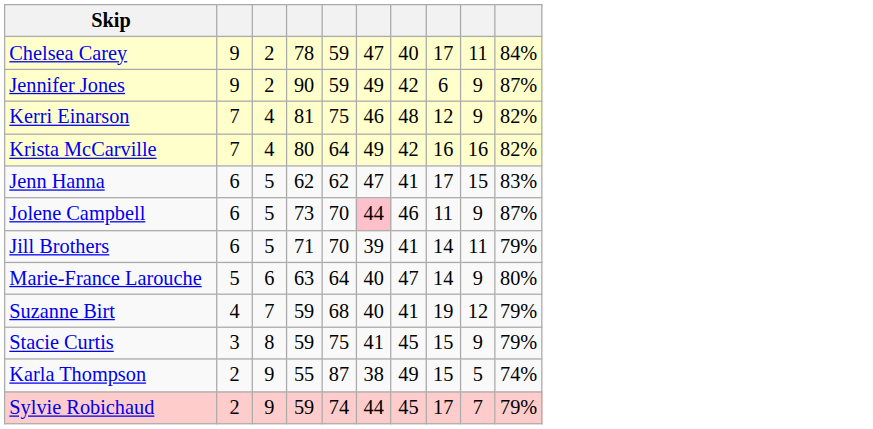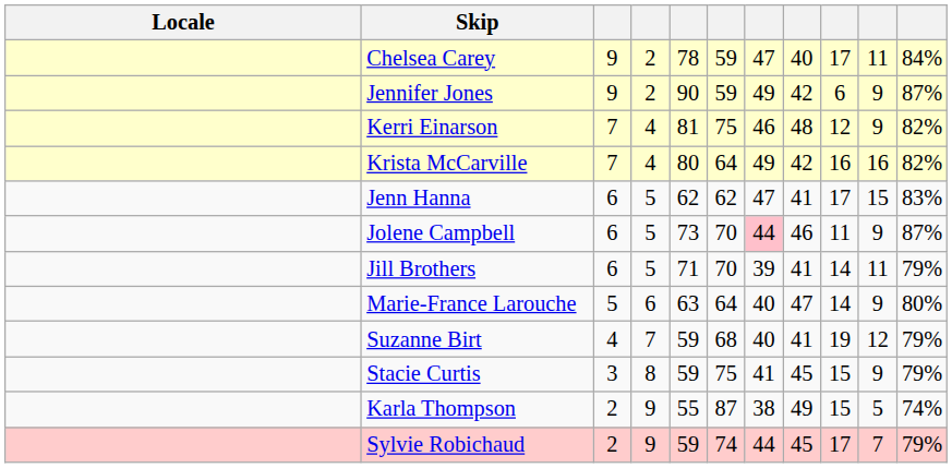 <table class=wikitable style="text-align: center;">
 <tr>
+<th width=250>Locale</th>
 <th width=160>Skip</th>
 <th width=20></th>
 <th width=20></th>
 <th width=20></th>
 <th width=20></th>
 <th width=20></th>
 <th width=20></th>
 <th width=20></th>
 <th width=20></th>
 <th width=20></th>
 </tr>
 <tr style="background:#ffc">
+<td style="text-align: left;"></td>
 <td style="text-align: left;"><a href='#'>Chelsea Carey</a></td>
 <td>9</td>
 <td>2</td>
 <td>78</td>
 <td>59</td>
 <td>47</td>
 <td>40</td>
 <td>17</td>
 <td>11</td>
 <td>84%</td>
 </tr>
 <tr style="background:#ffc">
+<td style="text-align: left;"></td>
 <td style="text-align: left;"><a href='#'>Jennifer Jones</a></td>
 <td>9</td>
 <td>2</td>
 <td>90</td>
 <td>59</td>
 <td>49</td>
 <td>42</td>
 <td>6</td>
 <td>9</td>
 <td>87%</td>
 </tr>
 <tr style="background:#ffc">
+<td style="text-align: left;"></td>
 <td style="text-align: left;"><a href='#'>Kerri Einarson</a></td>
 <td>7</td>
 <td>4</td>
 <td>81</td>
 <td>75</td>
 <td>46</td>
 <td>48</td>
 <td>12</td>
 <td>9</td>
 <td>82%</td>
 </tr>
 <tr style="background:#ffc">
+<td style="text-align: left;"></td>
 <td style="text-align: left;"><a href='#'>Krista McCarville</a></td>
 <td>7</td>
 <td>4</td>
 <td>80</td>
 <td>64</td>
 <td>49</td>
 <td>42</td>
 <td>16</td>
 <td>16</td>
 <td>82%</td>
 </tr>
 <tr>
+<td style="text-align: left;"></td>
 <td style="text-align: left;"><a href='#'>Jenn Hanna</a></td>
 <td>6</td>
 <td>5</td>
 <td>62</td>
 <td>62</td>
 <td>47</td>
 <td>41</td>
 <td>17</td>
 <td>15</td>
 <td>83%</td>
 </tr>
 <tr>
+<td style="text-align: left;"></td>
 <td style="text-align: left;"><a href='#'>Jolene Campbell</a></td>
 <td>6</td>
 <td>5</td>
 <td>73</td>
 <td>70</td>
 <td style="background: pink;">44</td>
 <td>46</td>
 <td>11</td>
 <td>9</td>
 <td>87%</td>
 </tr>
 <tr>
+<td style="text-align: left;"></td>
 <td style="text-align: left;"><a href='#'>Jill Brothers</a></td>
 <td>6</td>
 <td>5</td>
 <td>71</td>
 <td>70</td>
 <td>39</td>
 <td>41</td>
 <td>14</td>
 <td>11</td>
 <td>79%</td>
 </tr>
 <tr>
+<td style="text-align: left;"></td>
 <td style="text-align: left;"><a href='#'>Marie-France Larouche</a></td>
 <td>5</td>
 <td>6</td>
 <td>63</td>
 <td>64</td>
 <td>40</td>
 <td>47</td>
 <td>14</td>
 <td>9</td>
 <td>80%</td>
 </tr>
 <tr>
+<td style="text-align: left;"></td>
 <td style="text-align: left;"><a href='#'>Suzanne Birt</a></td>
 <td>4</td>
 <td>7</td>
 <td>59</td>
 <td>68</td>
 <td>40</td>
 <td>41</td>
 <td>19</td>
 <td>12</td>
 <td>79%</td>
 </tr>
 <tr>
+<td style="text-align: left;"></td>
 <td style="text-align: left;"><a href='#'>Stacie Curtis</a></td>
 <td>3</td>
 <td>8</td>
 <td>59</td>
 <td>75</td>
 <td>41</td>
 <td>45</td>
 <td>15</td>
 <td>9</td>
 <td>79%</td>
 </tr>
 <tr>
+<td style="text-align: left;"></td>
 <td style="text-align: left;"><a href='#'>Karla Thompson</a></td>
 <td>2</td>
 <td>9</td>
 <td>55</td>
 <td>87</td>
 <td>38</td>
 <td>49</td>
 <td>15</td>
 <td>5</td>
 <td>74%</td>
 </tr>
 <tr style="background:#fcc">
+<td style="text-align: left;"></td>
 <td style="text-align: left;"><a href='#'>Sylvie Robichaud</a></td>
 <td>2</td>
 <td>9</td>
 <td>59</td>
 <td>74</td>
 <td>44</td>
 <td>45</td>
 <td>17</td>
 <td>7</td>
 <td>79%</td>
 </tr>
 </table>
